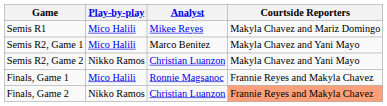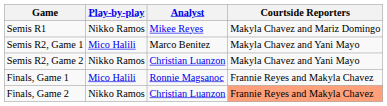 <table class=wikitable>
 <tr>
 <th>Game</th>
 <th><a href='#'>Play-by-play</a></th>
 <th><a href='#'>Analyst</a></th>
 <th>Courtside Reporters</th>
 </tr>
 <tr>
 <td>Semis R1</td>
-<td><a href='#'>Mico Halili</a></td>
+<td>Nikko Ramos</td>
 <td><a href='#'>Mikee Reyes</a></td>
 <td>Makyla Chavez and Mariz Domingo</td>
 </tr>
 <tr>
 <td>Semis R2, Game 1</td>
 <td><a href='#'>Mico Halili</a></td>
 <td>Marco Benitez</td>
 <td>Makyla Chavez and Yani Mayo</td>
 </tr>
 <tr>
 <td>Semis R2, Game 2</td>
 <td>Nikko Ramos</td>
 <td><a href='#'>Christian Luanzon</a></td>
 <td>Makyla Chavez and Yani Mayo</td>
 </tr>
 <tr>
 <td>Finals, Game 1</td>
 <td><a href='#'>Mico Halili</a></td>
 <td><a href='#'>Ronnie Magsanoc</a></td>
 <td>Frannie Reyes and Makyla Chavez</td>
 </tr>
 <tr>
 <td>Finals, Game 2</td>
 <td>Nikko Ramos</td>
 <td><a href='#'>Christian Luanzon</a></td>
 <td style="background: lightsalmon;">Frannie Reyes and Makyla Chavez</td>
 </tr>
 </table>
